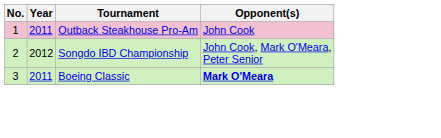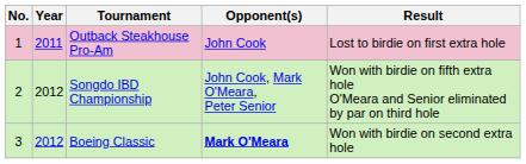 <table class="wikitable" style="font-size:95%;">
 <tr>
 <th>No.</th>
 <th>Year</th>
 <th>Tournament</th>
 <th>Opponent(s)</th>
+<th>Result</th>
 </tr>
 <tr style="background:#F2C1D1;">
 <td align=center>1</td>
 <td><a href='#'>2011</a></td>
 <td><a href='#'>Outback Steakhouse Pro-Am</a></td>
 <td> <a href='#'>John Cook</a></td>
+<td>Lost to birdie on first extra hole</td>
 </tr>
 <tr style="background:#D0F0C0;">
 <td align=center>2</td>
 <td>2012</td>
 <td><a href='#'>Songdo IBD Championship</a></td>
 <td> <a href='#'>John Cook</a>,  <a href='#'>Mark O'Meara</a>,<br> <a href='#'>Peter Senior</a></td>
+<td>Won with birdie on fifth extra hole<br>O'Meara and Senior eliminated by par on third hole</td>
 </tr>
 <tr style="background:#D0F0C0;">
 <td align=center>3</td>
-<td><a href='#'>2011</a></td>
+<td><a href='#'>2012</a></td>
 <td><a href='#'>Boeing Classic</a></td>
 <td><strong> <a href='#'>Mark O'Meara</a></strong></td>
+<td>Won with birdie on second extra hole</td>
 </tr>
 </table>
